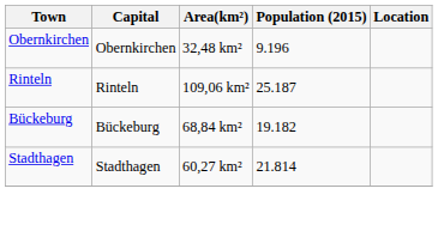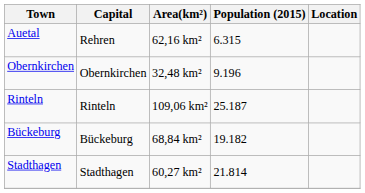 <table class="wikitable">
 <tr>
 <th>Town</th>
 <th>Capital</th>
 <th>Area(km²)</th>
 <th>Population (2015)</th>
 <th>Location</th>
+</tr>
+<tr>
+<td><a href='#'>Auetal</a><br><br></td>
+<td>Rehren</td>
+<td>62,16 km²</td>
+<td>6.315</td>
+<td></td>
 </tr>
 <tr>
 <td><a href='#'>Obernkirchen</a><br><br></td>
 <td>Obernkirchen</td>
 <td>32,48 km²</td>
 <td>9.196</td>
 <td><br></td>
 </tr>
 <tr>
 <td><a href='#'>Rinteln</a><br><br></td>
 <td>Rinteln</td>
 <td>109,06 km²</td>
 <td>25.187</td>
 <td><br></td>
 </tr>
 <tr>
 <td><a href='#'>Bückeburg</a><br><br></td>
 <td>Bückeburg</td>
 <td>68,84 km²</td>
 <td>19.182</td>
 <td><br></td>
 </tr>
 <tr>
 <td><a href='#'>Stadthagen</a><br><br></td>
 <td>Stadthagen</td>
 <td>60,27 km²</td>
 <td>21.814</td>
 <td><br></td>
 </tr>
 <tr>
 </tr>
 </table>
